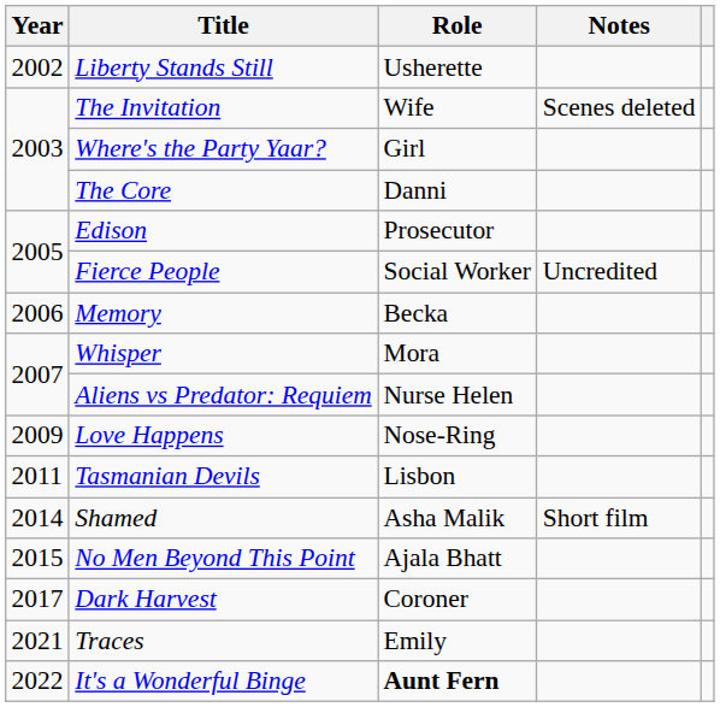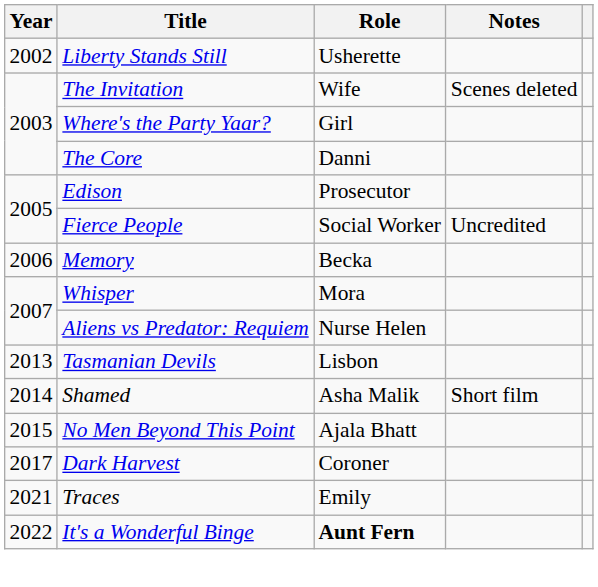 <table class="wikitable sortable">
 <tr>
 <th>Year</th>
 <th>Title</th>
 <th>Role</th>
 <th class="unsortable">Notes</th>
 <th class="unsortable"></th>
 </tr>
 <tr>
 <td>2002</td>
 <td><em><a href='#'>Liberty Stands Still</a></em></td>
 <td>Usherette</td>
 <td></td>
 <td></td>
 </tr>
 <tr>
 <td rowspan="3">2003</td>
 <td data-sort-value="Invitation, The"><em><a href='#'>The Invitation</a></em></td>
 <td>Wife</td>
 <td>Scenes deleted</td>
 <td></td>
 </tr>
 <tr>
 <td><em><a href='#'>Where's the Party Yaar?</a></em></td>
 <td>Girl</td>
 <td></td>
 <td></td>
 </tr>
 <tr>
 <td data-sort-value="Core, The"><em><a href='#'>The Core</a></em></td>
 <td>Danni</td>
 <td></td>
 <td></td>
 </tr>
 <tr>
 <td rowspan="2">2005</td>
 <td><em><a href='#'>Edison</a></em></td>
 <td>Prosecutor</td>
 <td></td>
 <td></td>
 </tr>
 <tr>
 <td><em><a href='#'>Fierce People</a></em></td>
 <td>Social Worker</td>
 <td>Uncredited</td>
 <td></td>
 </tr>
 <tr>
 <td>2006</td>
 <td><em><a href='#'>Memory</a></em></td>
 <td>Becka</td>
 <td></td>
 <td></td>
 </tr>
 <tr>
 <td rowspan="2">2007</td>
 <td><em><a href='#'>Whisper</a></em></td>
 <td>Mora</td>
 <td></td>
 <td></td>
 </tr>
 <tr>
 <td><em><a href='#'>Aliens vs Predator: Requiem</a></em></td>
 <td>Nurse Helen</td>
 <td></td>
 <td></td>
 </tr>
 <tr>
-<td>2009</td>
-<td><em><a href='#'>Love Happens</a></em></td>
-<td>Nose-Ring</td>
-<td></td>
-<td></td>
-</tr>
-<tr>
-<td>2011</td>
+<td>2013</td>
 <td><em><a href='#'>Tasmanian Devils</a></em></td>
 <td>Lisbon</td>
 <td></td>
 <td></td>
 </tr>
 <tr>
 <td>2014</td>
 <td><em>Shamed</em></td>
 <td>Asha Malik</td>
 <td>Short film</td>
 <td></td>
 </tr>
 <tr>
 <td>2015</td>
 <td><em><a href='#'>No Men Beyond This Point</a></em></td>
 <td>Ajala Bhatt</td>
 <td></td>
 <td></td>
 </tr>
 <tr>
 <td>2017</td>
 <td><em><a href='#'>Dark Harvest</a></em></td>
 <td>Coroner</td>
 <td></td>
 <td></td>
 </tr>
 <tr>
 <td>2021</td>
 <td><em>Traces</em></td>
 <td>Emily</td>
 <td></td>
 <td></td>
 </tr>
 <tr>
 <td>2022</td>
 <td><em><a href='#'>It's a Wonderful Binge</a></em></td>
 <td><strong>Aunt Fern</strong></td>
 <td></td>
 <td></td>
 </tr>
 </table>
